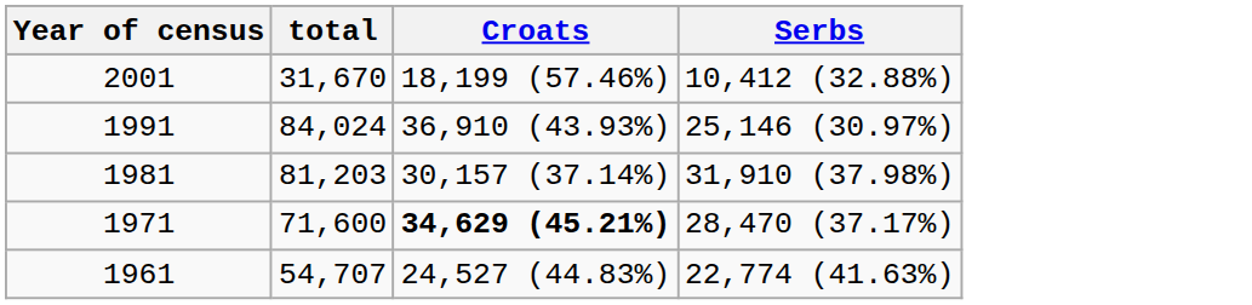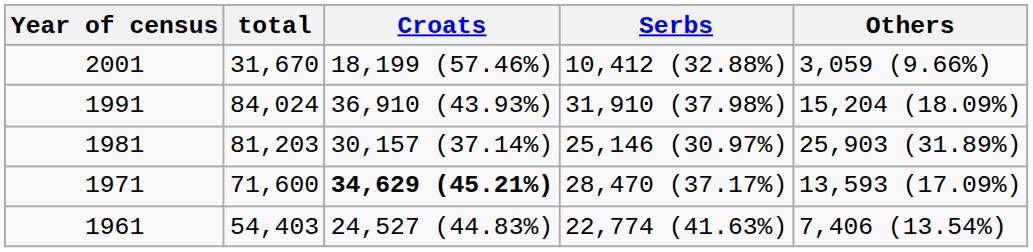 <table class="wikitable">
 <tr style="background:#efefef;">
 <th>Year of census</th>
 <th>total</th>
 <th><a href='#'>Croats</a></th>
 <th><a href='#'>Serbs</a></th>
+<th>Others</th>
 </tr>
 <tr>
 <td align="center">2001</td>
 <td>31,670</td>
 <td>18,199 (57.46%)</td>
 <td>10,412 (32.88%)</td>
+<td>3,059 (9.66%)</td>
 </tr>
 <tr>
 <td align="center">1991</td>
 <td>84,024</td>
 <td>36,910 (43.93%)</td>
-<td>25,146 (30.97%)</td>
+<td>31,910 (37.98%)</td>
+<td>15,204 (18.09%)</td>
 </tr>
 <tr>
 <td align="center">1981</td>
 <td>81,203</td>
 <td>30,157 (37.14%)</td>
-<td>31,910 (37.98%)</td>
+<td>25,146 (30.97%)</td>
+<td>25,903 (31.89%)</td>
 </tr>
 <tr>
 <td align="center">1971</td>
 <td>71,600</td>
 <td><strong>34,629 (45.21%)</strong></td>
 <td>28,470 (37.17%)</td>
+<td>13,593 (17.09%)</td>
 </tr>
 <tr>
 <td align="center">1961</td>
-<td>54,707</td>
+<td>54,403</td>
 <td>24,527 (44.83%)</td>
 <td>22,774 (41.63%)</td>
+<td>7,406 (13.54%)</td>
 </tr>
 </table>
